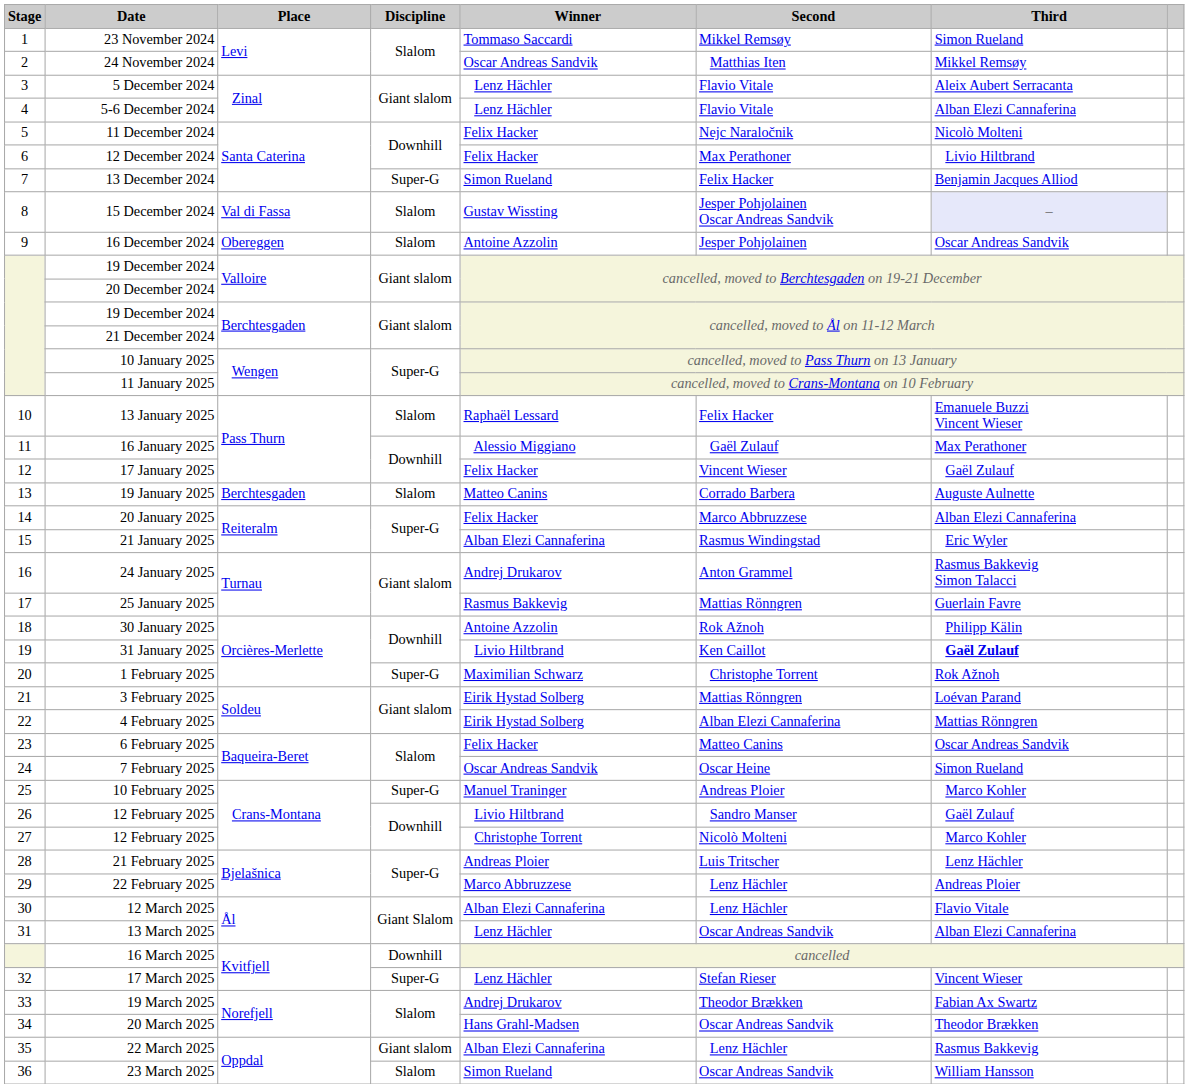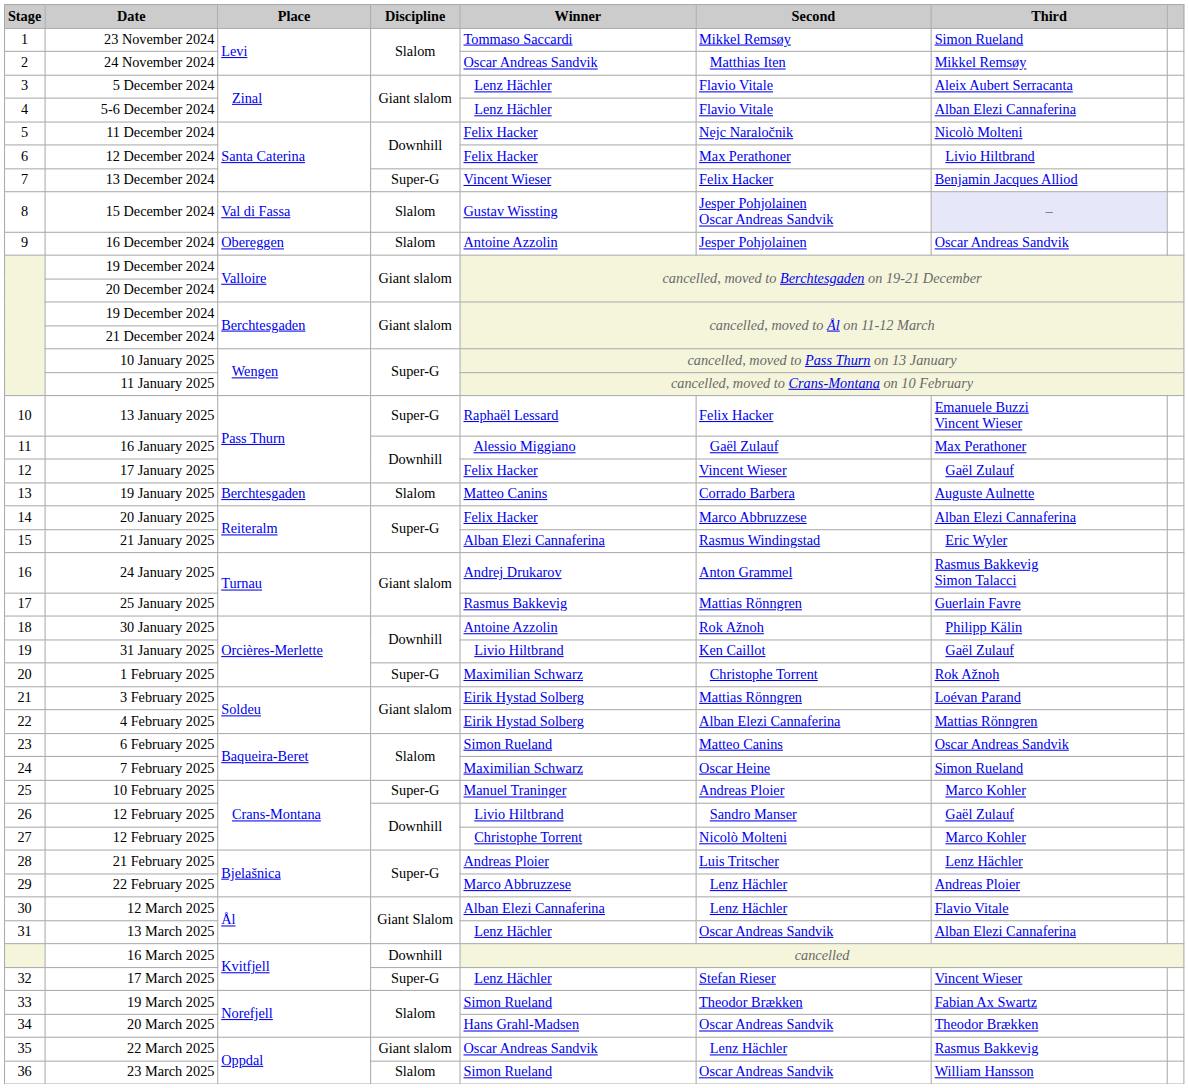 <table class="wikitable plainrowheaders" style="background:#fff; font-size:86%; line-height:16px; border:grey solid 1px; border-collapse:collapse;">
 <tr>
 <th scope="col" style="background:#ccc; width=30 px;">Stage</th>
 <th scope="col" style="background:#ccc; width:160px;">Date</th>
 <th scope="col" style="background:#ccc; width:140px;">Place</th>
 <th scope="col" style="background:#ccc; width:80px;">Discipline</th>
 <th scope="col" style="background:#ccc; width:220px;">Winner</th>
 <th scope="col" style="background:#ccc; width:220px;">Second</th>
 <th scope="col" style="background:#ccc; width:220px;">Third</th>
 <th scope="col" style="background:#ccc; width:10px;"></th>
 </tr>
 <tr>
 <td align=center>1</td>
 <td align=right>23 November 2024</td>
 <td rowspan=2> <a href='#'>Levi</a></td>
 <td rowspan=2 align=center>Slalom</td>
 <td> <a href='#'>Tommaso Saccardi</a></td>
 <td> <a href='#'>Mikkel Remsøy</a></td>
 <td> <a href='#'>Simon Rueland</a></td>
 <td></td>
 </tr>
 <tr>
 <td align=center>2</td>
 <td align=right>24 November 2024</td>
 <td> <a href='#'>Oscar Andreas Sandvik</a></td>
 <td>   <a href='#'>Matthias Iten</a></td>
 <td> <a href='#'>Mikkel Remsøy</a></td>
 <td></td>
 </tr>
 <tr>
 <td align=center>3</td>
 <td align=right>5 December 2024</td>
 <td rowspan=2>   <a href='#'>Zinal</a></td>
 <td rowspan=2 align=center>Giant slalom</td>
 <td>   <a href='#'>Lenz Hächler</a></td>
 <td> <a href='#'>Flavio Vitale</a></td>
 <td> <a href='#'>Aleix Aubert Serracanta</a></td>
 <td></td>
 </tr>
 <tr>
 <td align=center>4</td>
 <td align=right>5-6 December 2024</td>
 <td>   <a href='#'>Lenz Hächler</a></td>
 <td> <a href='#'>Flavio Vitale</a></td>
 <td> <a href='#'>Alban Elezi Cannaferina</a></td>
 <td></td>
 </tr>
 <tr>
 <td align=center>5</td>
 <td align=right>11 December 2024</td>
 <td rowspan=3> <a href='#'>Santa Caterina</a></td>
 <td rowspan=2 align=center>Downhill</td>
 <td> <a href='#'>Felix Hacker</a></td>
 <td> <a href='#'>Nejc Naraločnik</a></td>
 <td> <a href='#'>Nicolò Molteni</a></td>
 <td></td>
 </tr>
 <tr>
 <td align=center>6</td>
 <td align=right>12 December 2024</td>
 <td> <a href='#'>Felix Hacker</a></td>
 <td> <a href='#'>Max Perathoner</a></td>
 <td>   <a href='#'>Livio Hiltbrand</a></td>
 <td></td>
 </tr>
 <tr>
 <td align=center>7</td>
 <td align=right>13 December 2024</td>
 <td align=center>Super-G</td>
-<td> <a href='#'>Simon Rueland</a></td>
+<td> <a href='#'>Vincent Wieser</a></td>
 <td> <a href='#'>Felix Hacker</a></td>
 <td> <a href='#'>Benjamin Jacques Alliod</a></td>
 <td></td>
 </tr>
 <tr>
 <td align=center>8</td>
 <td align=right>15 December 2024</td>
 <td> <a href='#'>Val di Fassa</a></td>
 <td align=center>Slalom</td>
 <td> <a href='#'>Gustav Wissting</a></td>
 <td> <a href='#'>Jesper Pohjolainen</a><br> <a href='#'>Oscar Andreas Sandvik</a></td>
 <td bgcolor="E6E8FA" align=center style=color:#696969>–</td>
 <td></td>
 </tr>
 <tr>
 <td align=center>9</td>
 <td align=right>16 December 2024</td>
 <td> <a href='#'>Obereggen</a></td>
 <td align=center>Slalom</td>
 <td> <a href='#'>Antoine Azzolin</a></td>
 <td> <a href='#'>Jesper Pohjolainen</a></td>
 <td> <a href='#'>Oscar Andreas Sandvik</a></td>
 <td></td>
 </tr>
 <tr>
 <td rowspan=6 bgcolor="F5F5DC"></td>
 <td align=right>19 December 2024</td>
 <td rowspan=2> <a href='#'>Valloire</a></td>
 <td rowspan=2 align=center>Giant slalom</td>
 <td rowspan=2 colspan=4 align=center bgcolor="F5F5DC" style=color:#696969><em>cancelled, moved to <a href='#'>Berchtesgaden</a> on 19-21 December</em></td>
 </tr>
 <tr>
 <td align=right>20 December 2024</td>
 </tr>
 <tr>
 <td align=right>19 December 2024</td>
 <td rowspan=2> <a href='#'>Berchtesgaden</a></td>
 <td rowspan=2 align=center>Giant slalom</td>
 <td rowspan=2 colspan=4 align=center bgcolor="F5F5DC" style=color:#696969><em>cancelled, moved to <a href='#'>Ål</a> on 11-12 March</em></td>
 </tr>
 <tr>
 <td align=right>21 December 2024</td>
 </tr>
 <tr>
 <td align=right>10 January 2025</td>
 <td rowspan=2>   <a href='#'>Wengen</a></td>
 <td rowspan=2 align=center>Super-G</td>
 <td rowspan=1 colspan=4 align=center bgcolor="F5F5DC" style=color:#696969><em>cancelled, moved to <a href='#'>Pass Thurn</a> on 13 January</em></td>
 </tr>
 <tr>
 <td align=right>11 January 2025</td>
 <td rowspan=1 colspan=4 align=center bgcolor="F5F5DC" style=color:#696969><em>cancelled, moved to <a href='#'>Crans-Montana</a> on 10 February</em></td>
 </tr>
 <tr>
 <td align=center>10</td>
 <td align=right>13 January 2025</td>
 <td rowspan=3> <a href='#'>Pass Thurn</a></td>
-<td align=center>Slalom</td>
+<td align=center>Super-G</td>
 <td> <a href='#'>Raphaël Lessard</a></td>
 <td> <a href='#'>Felix Hacker</a></td>
 <td> <a href='#'>Emanuele Buzzi</a><br> <a href='#'>Vincent Wieser</a></td>
 <td></td>
 </tr>
 <tr>
 <td align=center>11</td>
 <td align=right>16 January 2025</td>
 <td rowspan=2 align=center>Downhill</td>
 <td>   <a href='#'>Alessio Miggiano</a></td>
 <td>   <a href='#'>Gaël Zulauf</a></td>
 <td> <a href='#'>Max Perathoner</a></td>
 <td></td>
 </tr>
 <tr>
 <td align=center>12</td>
 <td align=right>17 January 2025</td>
 <td> <a href='#'>Felix Hacker</a></td>
 <td> <a href='#'>Vincent Wieser</a></td>
 <td>   <a href='#'>Gaël Zulauf</a></td>
 <td></td>
 </tr>
 <tr>
 <td align=center>13</td>
 <td align=right>19 January 2025</td>
 <td> <a href='#'>Berchtesgaden</a></td>
 <td align=center>Slalom</td>
 <td> <a href='#'>Matteo Canins</a></td>
 <td> <a href='#'>Corrado Barbera</a></td>
 <td> <a href='#'>Auguste Aulnette</a></td>
 <td></td>
 </tr>
 <tr>
 <td align=center>14</td>
 <td align=right>20 January 2025</td>
 <td rowspan=2> <a href='#'>Reiteralm</a></td>
 <td rowspan=2 align=center>Super-G</td>
 <td> <a href='#'>Felix Hacker</a></td>
 <td> <a href='#'>Marco Abbruzzese</a></td>
 <td> <a href='#'>Alban Elezi Cannaferina</a></td>
 <td></td>
 </tr>
 <tr>
 <td align=center>15</td>
 <td align=right>21 January 2025</td>
 <td> <a href='#'>Alban Elezi Cannaferina</a></td>
 <td> <a href='#'>Rasmus Windingstad</a></td>
 <td>   <a href='#'>Eric Wyler</a></td>
 <td></td>
 </tr>
 <tr>
 <td align=center>16</td>
 <td align=right>24 January 2025</td>
 <td rowspan=2> <a href='#'>Turnau</a></td>
 <td rowspan=2 align=center>Giant slalom</td>
 <td> <a href='#'>Andrej Drukarov</a></td>
 <td> <a href='#'>Anton Grammel</a></td>
 <td> <a href='#'>Rasmus Bakkevig</a><br> <a href='#'>Simon Talacci</a></td>
 <td></td>
 </tr>
 <tr>
 <td align=center>17</td>
 <td align=right>25 January 2025</td>
 <td> <a href='#'>Rasmus Bakkevig</a></td>
 <td> <a href='#'>Mattias Rönngren</a></td>
 <td> <a href='#'>Guerlain Favre</a></td>
 <td></td>
 </tr>
 <tr>
 <td align=center>18</td>
 <td align=right>30 January 2025</td>
 <td rowspan=3> <a href='#'>Orcières-Merlette</a></td>
 <td rowspan=2 align=center>Downhill</td>
 <td> <a href='#'>Antoine Azzolin</a></td>
 <td> <a href='#'>Rok Ažnoh</a></td>
 <td>   <a href='#'>Philipp Kälin</a></td>
 <td></td>
 </tr>
 <tr>
 <td align=center>19</td>
 <td align=right>31 January 2025</td>
 <td>   <a href='#'>Livio Hiltbrand</a></td>
 <td> <a href='#'>Ken Caillot</a></td>
-<td><strong>   <a href='#'>Gaël Zulauf</a></strong></td>
+<td>   <a href='#'>Gaël Zulauf</a></td>
 <td></td>
 </tr>
 <tr>
 <td align=center>20</td>
 <td align=right>1 February 2025</td>
 <td align=center>Super-G</td>
 <td> <a href='#'>Maximilian Schwarz</a></td>
 <td>   <a href='#'>Christophe Torrent</a></td>
 <td> <a href='#'>Rok Ažnoh</a></td>
 <td></td>
 </tr>
 <tr>
 <td align=center>21</td>
 <td align=right>3 February 2025</td>
 <td rowspan=2> <a href='#'>Soldeu</a></td>
 <td rowspan=2 align=center>Giant slalom</td>
 <td> <a href='#'>Eirik Hystad Solberg</a></td>
 <td> <a href='#'>Mattias Rönngren</a></td>
 <td> <a href='#'>Loévan Parand</a></td>
 <td></td>
 </tr>
 <tr>
 <td align=center>22</td>
 <td align=right>4 February 2025</td>
 <td> <a href='#'>Eirik Hystad Solberg</a></td>
 <td> <a href='#'>Alban Elezi Cannaferina</a></td>
 <td> <a href='#'>Mattias Rönngren</a></td>
 <td></td>
 </tr>
 <tr>
 <td align=center>23</td>
 <td align=right>6 February 2025</td>
 <td rowspan=2> <a href='#'>Baqueira-Beret</a></td>
 <td rowspan=2 align=center>Slalom</td>
-<td> <a href='#'>Felix Hacker</a></td>
+<td> <a href='#'>Simon Rueland</a></td>
 <td> <a href='#'>Matteo Canins</a></td>
 <td> <a href='#'>Oscar Andreas Sandvik</a></td>
 <td></td>
 </tr>
 <tr>
 <td align=center>24</td>
 <td align=right>7 February 2025</td>
-<td> <a href='#'>Oscar Andreas Sandvik</a></td>
+<td> <a href='#'>Maximilian Schwarz</a></td>
 <td> <a href='#'>Oscar Heine</a></td>
 <td> <a href='#'>Simon Rueland</a></td>
 <td></td>
 </tr>
 <tr>
 <td align=center>25</td>
 <td align=right>10 February 2025</td>
 <td rowspan=3>   <a href='#'>Crans-Montana</a></td>
 <td align=center>Super-G</td>
 <td> <a href='#'>Manuel Traninger</a></td>
 <td> <a href='#'>Andreas Ploier</a></td>
 <td>   <a href='#'>Marco Kohler</a></td>
 <td></td>
 </tr>
 <tr>
 <td align=center>26</td>
 <td align=right>12 February 2025</td>
 <td rowspan=2 align=center>Downhill</td>
 <td>   <a href='#'>Livio Hiltbrand</a></td>
 <td>   <a href='#'>Sandro Manser</a></td>
 <td>   <a href='#'>Gaël Zulauf</a></td>
 <td></td>
 </tr>
 <tr>
 <td align=center>27</td>
 <td align=right>12 February 2025</td>
 <td>   <a href='#'>Christophe Torrent</a></td>
 <td> <a href='#'>Nicolò Molteni</a></td>
 <td>   <a href='#'>Marco Kohler</a></td>
 <td></td>
 </tr>
 <tr>
 <td align=center>28</td>
 <td align=right>21 February 2025</td>
 <td rowspan=2> <a href='#'>Bjelašnica</a></td>
 <td rowspan=2 align=center>Super-G</td>
 <td> <a href='#'>Andreas Ploier</a></td>
 <td> <a href='#'>Luis Tritscher</a></td>
 <td>   <a href='#'>Lenz Hächler</a></td>
 <td></td>
 </tr>
 <tr>
 <td align=center>29</td>
 <td align=right>22 February 2025</td>
 <td> <a href='#'>Marco Abbruzzese</a></td>
 <td>   <a href='#'>Lenz Hächler</a></td>
 <td> <a href='#'>Andreas Ploier</a></td>
 <td></td>
 </tr>
 <tr>
 <td align=center>30</td>
 <td align=right>12 March 2025</td>
 <td rowspan=2> <a href='#'>Ål</a></td>
 <td rowspan=2 align=center>Giant Slalom</td>
 <td> <a href='#'>Alban Elezi Cannaferina</a></td>
 <td>   <a href='#'>Lenz Hächler</a></td>
 <td> <a href='#'>Flavio Vitale</a></td>
 <td></td>
 </tr>
 <tr>
 <td align=center>31</td>
 <td align=right>13 March 2025</td>
 <td>   <a href='#'>Lenz Hächler</a></td>
 <td> <a href='#'>Oscar Andreas Sandvik</a></td>
 <td> <a href='#'>Alban Elezi Cannaferina</a></td>
 <td></td>
 </tr>
 <tr>
 <td bgcolor="F5F5DC"></td>
 <td align=right>16 March 2025</td>
 <td rowspan=2> <a href='#'>Kvitfjell</a></td>
 <td align=center>Downhill</td>
 <td colspan=4 align=center bgcolor="F5F5DC" style=color:#696969><em>cancelled</em></td>
 </tr>
 <tr>
 <td align=center>32</td>
 <td align=right>17 March 2025</td>
 <td align=center>Super-G</td>
 <td>   <a href='#'>Lenz Hächler</a></td>
 <td> <a href='#'>Stefan Rieser</a></td>
 <td> <a href='#'>Vincent Wieser</a></td>
 <td></td>
 </tr>
 <tr>
 <td align=center>33</td>
 <td align=right>19 March 2025</td>
 <td rowspan=2> <a href='#'>Norefjell</a></td>
 <td rowspan=2 align=center>Slalom</td>
-<td> <a href='#'>Andrej Drukarov</a></td>
+<td> <a href='#'>Simon Rueland</a></td>
 <td> <a href='#'>Theodor Brækken</a></td>
 <td> <a href='#'>Fabian Ax Swartz</a></td>
 <td></td>
 </tr>
 <tr>
 <td align=center>34</td>
 <td align=right>20 March 2025</td>
 <td> <a href='#'>Hans Grahl-Madsen</a></td>
 <td> <a href='#'>Oscar Andreas Sandvik</a></td>
 <td> <a href='#'>Theodor Brækken</a></td>
 <td></td>
 </tr>
 <tr>
 <td align=center>35</td>
 <td align=right>22 March 2025</td>
 <td rowspan=2> <a href='#'>Oppdal</a></td>
 <td align=center>Giant slalom</td>
-<td> <a href='#'>Alban Elezi Cannaferina</a></td>
+<td> <a href='#'>Oscar Andreas Sandvik</a></td>
 <td>   <a href='#'>Lenz Hächler</a></td>
 <td> <a href='#'>Rasmus Bakkevig</a></td>
 <td></td>
 </tr>
 <tr>
 <td align=center>36</td>
 <td align=right>23 March 2025</td>
 <td align=center>Slalom</td>
 <td> <a href='#'>Simon Rueland</a></td>
 <td> <a href='#'>Oscar Andreas Sandvik</a></td>
 <td> <a href='#'>William Hansson</a></td>
 <td></td>
 </tr>
 </table>
